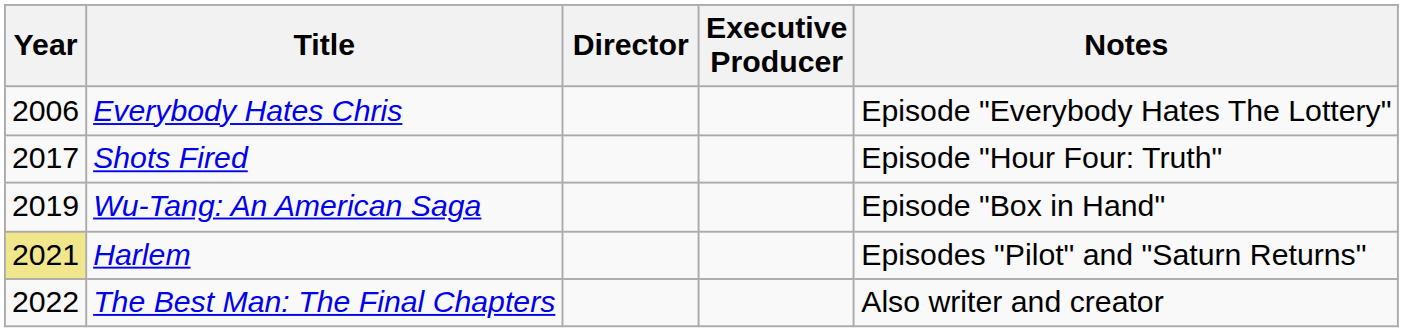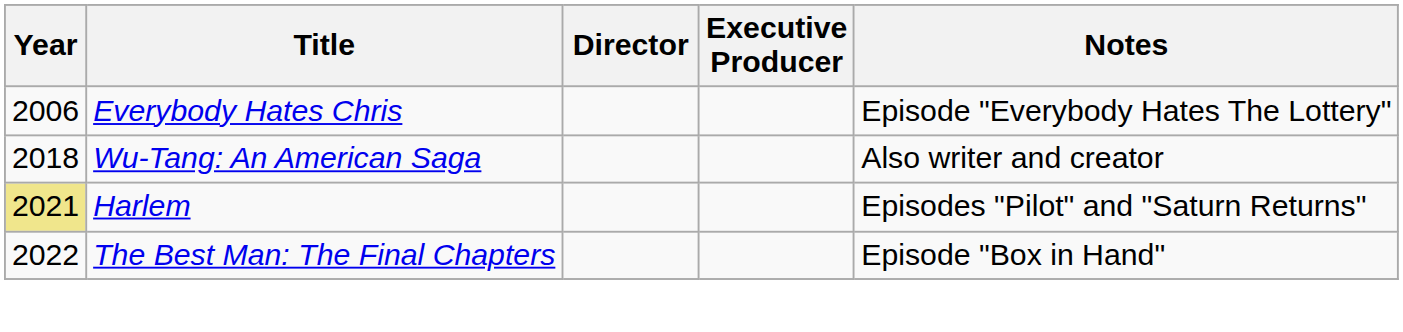 <table class="wikitable">
 <tr>
 <th>Year</th>
 <th>Title</th>
 <th width=65>Director</th>
 <th width=65>Executive<br>Producer</th>
 <th>Notes</th>
 </tr>
 <tr>
 <td>2006</td>
 <td><em><a href='#'>Everybody Hates Chris</a></em></td>
 <td></td>
 <td></td>
 <td>Episode "Everybody Hates The Lottery"</td>
 </tr>
 <tr>
-<td>2017</td>
-<td><em><a href='#'>Shots Fired</a></em></td>
-<td></td>
-<td></td>
-<td>Episode "Hour Four: Truth"</td>
-</tr>
-<tr>
-<td>2019</td>
+<td>2018</td>
 <td><em><a href='#'>Wu-Tang: An American Saga</a></em></td>
 <td></td>
 <td></td>
-<td>Episode "Box in Hand"</td>
+<td>Also writer and creator</td>
 </tr>
 <tr>
 <td style="background: khaki;">2021</td>
 <td><em><a href='#'>Harlem</a></em></td>
 <td></td>
 <td></td>
 <td>Episodes "Pilot" and "Saturn Returns"</td>
 </tr>
 <tr>
 <td>2022</td>
 <td><em><a href='#'>The Best Man: The Final Chapters</a></em></td>
 <td></td>
 <td></td>
-<td>Also writer and creator</td>
+<td>Episode "Box in Hand"</td>
 </tr>
 </table>
